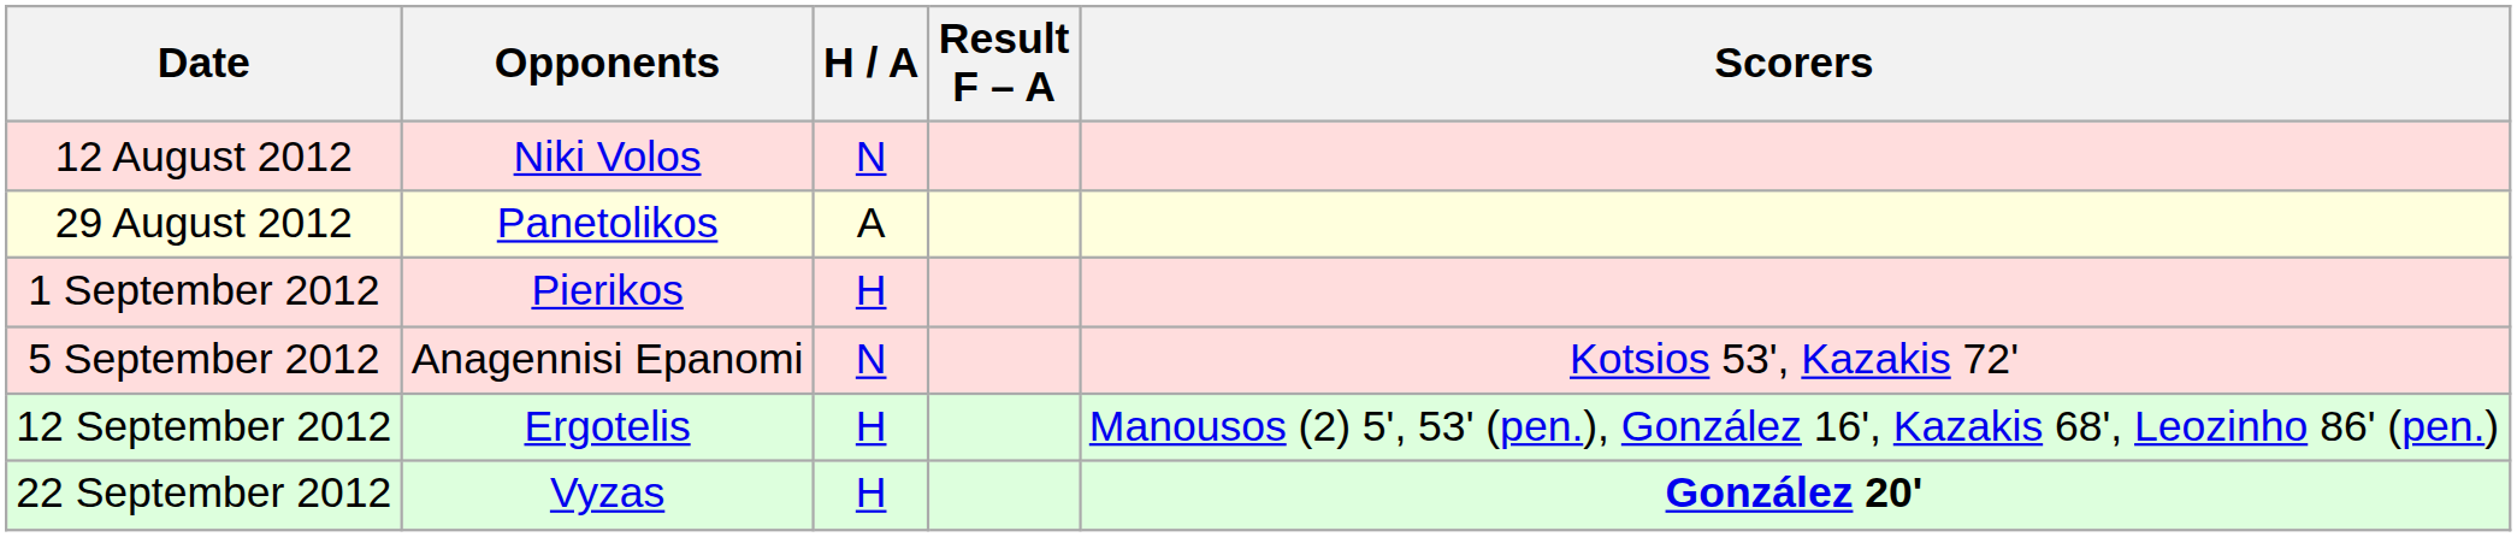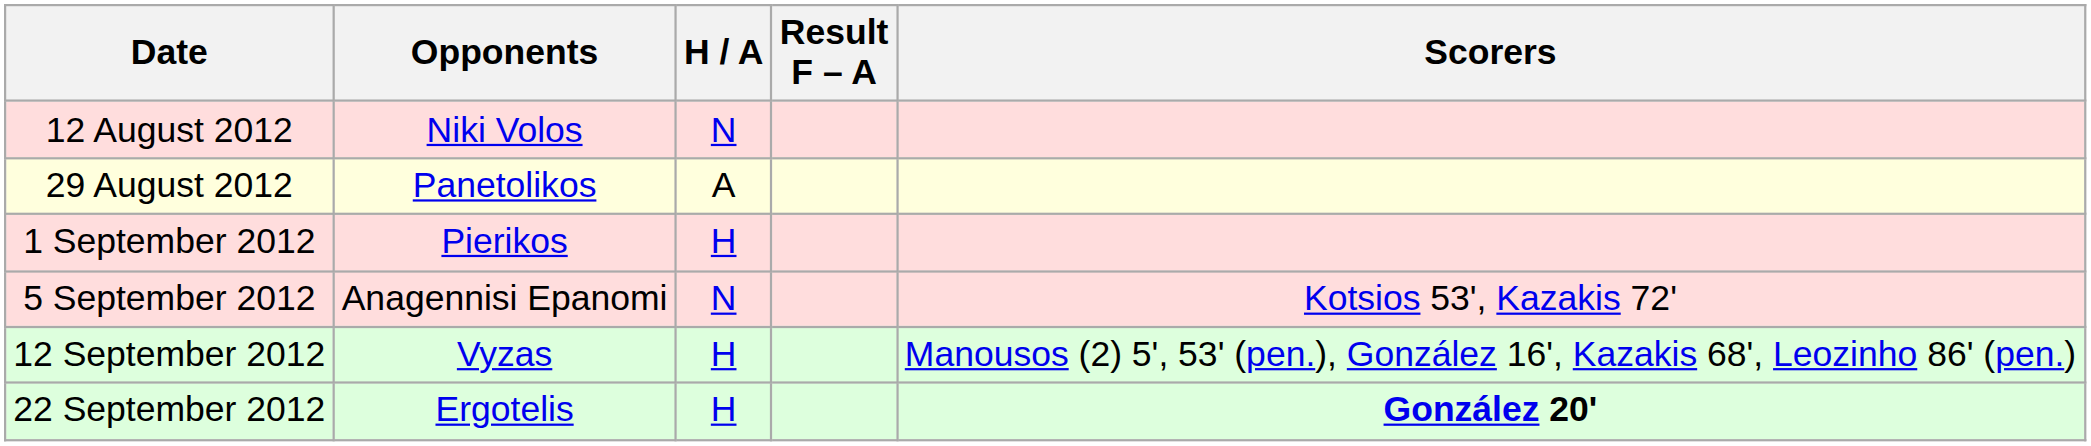 <table class="wikitable" style="text-align:center">
 <tr>
 <th>Date</th>
 <th>Opponents</th>
 <th>H / A</th>
 <th>Result<br>F – A</th>
 <th>Scorers</th>
 </tr>
 <tr bgcolor="#ffdddd">
 <td>12 August 2012</td>
 <td><a href='#'>Niki Volos</a></td>
 <td><a href='#'>N</a></td>
 <td></td>
 <td></td>
 </tr>
 <tr bgcolor="#ffffdd">
 <td>29 August 2012</td>
 <td><a href='#'>Panetolikos</a></td>
 <td>A</td>
 <td></td>
 <td></td>
 </tr>
 <tr bgcolor="#ffdddd">
 <td>1 September 2012</td>
 <td><a href='#'>Pierikos</a></td>
 <td><a href='#'>H</a></td>
 <td></td>
 <td></td>
 </tr>
 <tr bgcolor="#ffdddd">
 <td>5 September 2012</td>
 <td>Anagennisi Epanomi</td>
 <td><a href='#'>N</a></td>
 <td></td>
 <td><a href='#'>Kotsios</a> 53', <a href='#'>Kazakis</a> 72'</td>
 </tr>
 <tr bgcolor="#ddffdd">
 <td>12 September 2012</td>
-<td><a href='#'>Ergotelis</a></td>
+<td><a href='#'>Vyzas</a></td>
 <td><a href='#'>H</a></td>
 <td></td>
 <td><a href='#'>Manousos</a> (2) 5', 53' (<a href='#'>pen.</a>), <a href='#'>González</a> 16', <a href='#'>Kazakis</a> 68', <a href='#'>Leozinho</a> 86' (<a href='#'>pen.</a>)</td>
 </tr>
 <tr bgcolor="#ddffdd">
 <td>22 September 2012</td>
-<td><a href='#'>Vyzas</a></td>
+<td><a href='#'>Ergotelis</a></td>
 <td><a href='#'>H</a></td>
 <td></td>
 <td><strong><a href='#'>González</a> 20'</strong></td>
 </tr>
 </table>
